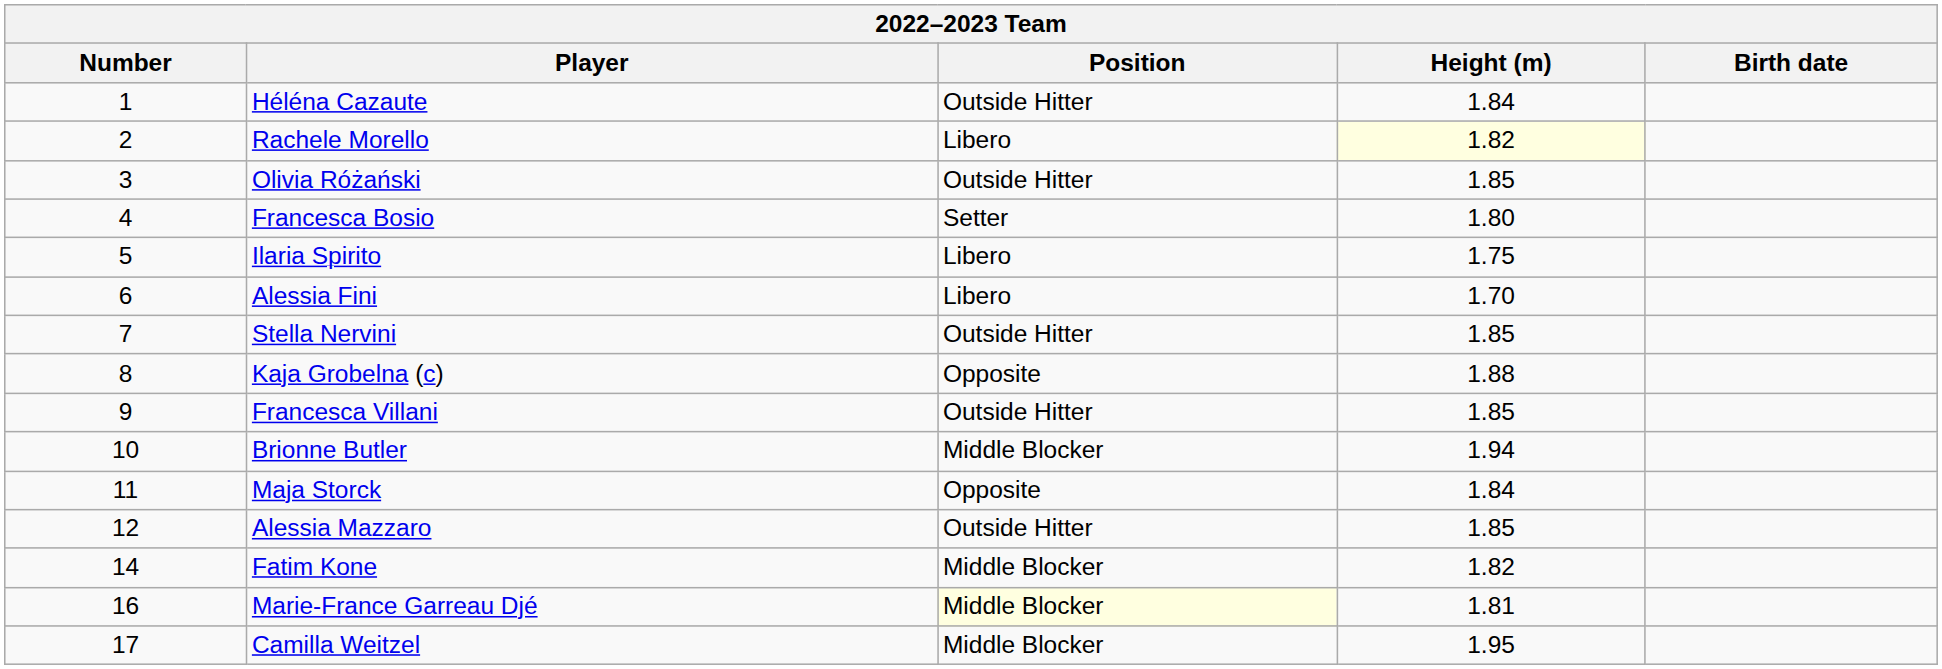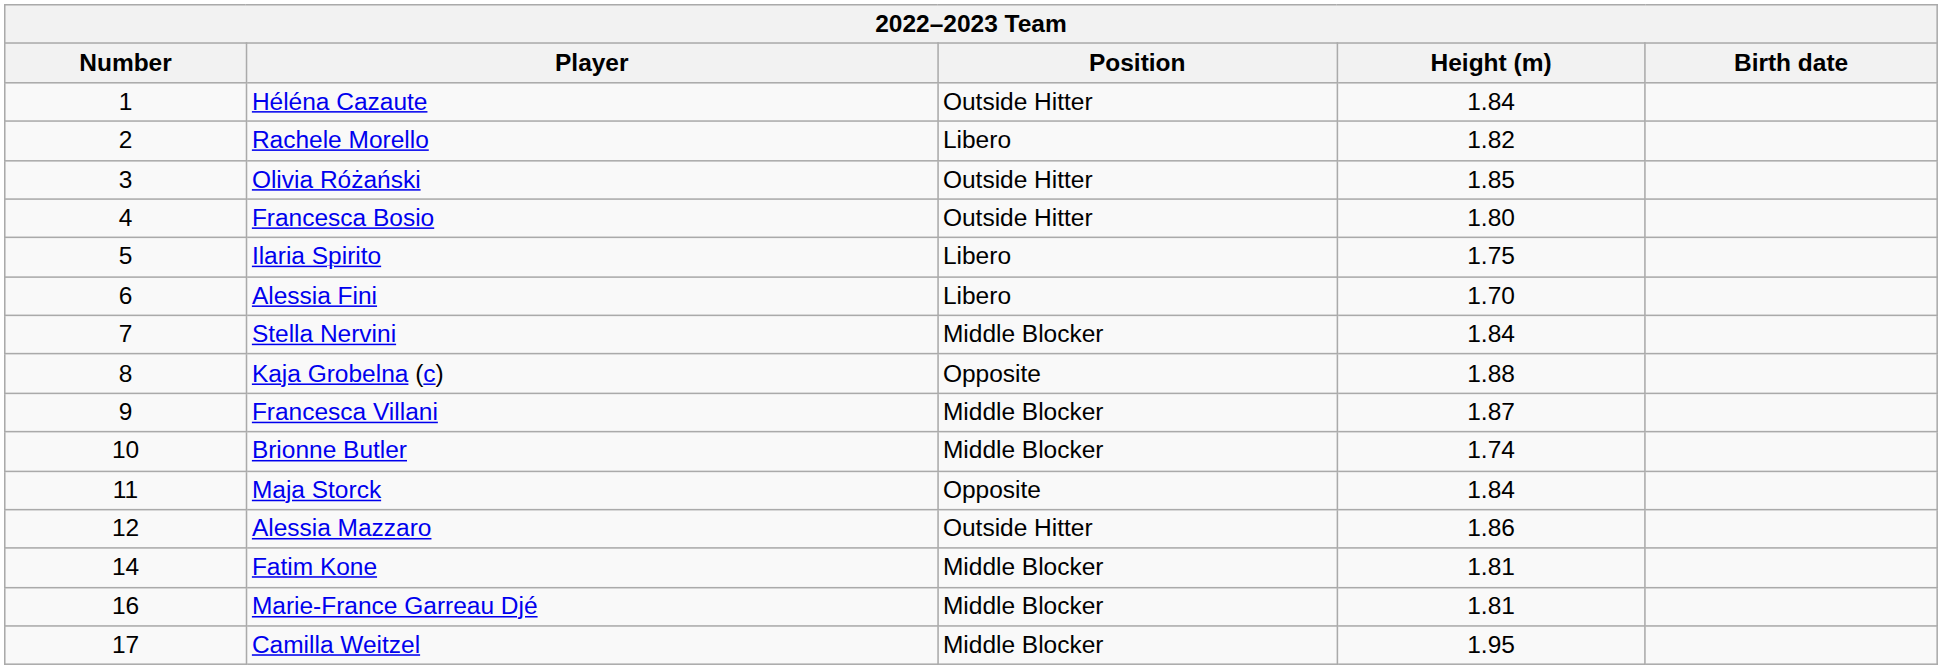 <table class="wikitable collapsible collapsed" style="width:100%;">
 <tr>
 <th colspan=5><strong>2022–2023 Team</strong></th>
 </tr>
 <tr>
 <th>Number</th>
 <th>Player</th>
 <th>Position</th>
 <th>Height (m)</th>
 <th>Birth date</th>
 </tr>
 <tr>
 <td align=center>1</td>
 <td> <a href='#'>Héléna Cazaute</a></td>
 <td>Outside Hitter</td>
 <td align=center>1.84</td>
 <td></td>
 </tr>
 <tr>
 <td align=center>2</td>
 <td> <a href='#'>Rachele Morello</a></td>
 <td>Libero</td>
-<td align=center style="background: lightyellow;">1.82</td>
+<td align=center>1.82</td>
 <td></td>
 </tr>
 <tr>
 <td align=center>3</td>
 <td> <a href='#'>Olivia Różański</a></td>
 <td>Outside Hitter</td>
 <td align=center>1.85</td>
 <td></td>
 </tr>
 <tr>
 <td align=center>4</td>
 <td> <a href='#'>Francesca Bosio</a></td>
-<td>Setter</td>
+<td>Outside Hitter</td>
 <td align=center>1.80</td>
 <td></td>
 </tr>
 <tr>
 <td align=center>5</td>
 <td> <a href='#'>Ilaria Spirito</a></td>
 <td>Libero</td>
 <td align=center>1.75</td>
 <td></td>
 </tr>
 <tr>
 <td align=center>6</td>
 <td> <a href='#'>Alessia Fini</a></td>
 <td>Libero</td>
 <td align=center>1.70</td>
 <td></td>
 </tr>
 <tr>
 <td align=center>7</td>
 <td> <a href='#'>Stella Nervini</a></td>
-<td>Outside Hitter</td>
-<td align=center>1.85</td>
+<td>Middle Blocker</td>
+<td align=center>1.84</td>
 <td></td>
 </tr>
 <tr>
 <td align=center>8</td>
 <td> <a href='#'>Kaja Grobelna</a> (<a href='#'>c</a>)</td>
 <td>Opposite</td>
 <td align=center>1.88</td>
 <td></td>
 </tr>
 <tr>
 <td align=center>9</td>
 <td> <a href='#'>Francesca Villani</a></td>
-<td>Outside Hitter</td>
-<td align=center>1.85</td>
+<td>Middle Blocker</td>
+<td align=center>1.87</td>
 <td></td>
 </tr>
 <tr>
 <td align=center>10</td>
 <td> <a href='#'>Brionne Butler</a></td>
 <td>Middle Blocker</td>
-<td align=center>1.94</td>
+<td align=center>1.74</td>
 <td></td>
 </tr>
 <tr>
 <td align=center>11</td>
 <td> <a href='#'>Maja Storck</a></td>
 <td>Opposite</td>
 <td align=center>1.84</td>
 <td></td>
 </tr>
 <tr>
 <td align=center>12</td>
 <td> <a href='#'>Alessia Mazzaro</a></td>
 <td>Outside Hitter</td>
-<td align=center>1.85</td>
+<td align=center>1.86</td>
 <td></td>
 </tr>
 <tr>
 <td align=center>14</td>
 <td> <a href='#'>Fatim Kone</a></td>
 <td>Middle Blocker</td>
-<td align=center>1.82</td>
+<td align=center>1.81</td>
 <td></td>
 </tr>
 <tr>
 <td align=center>16</td>
 <td> <a href='#'>Marie-France Garreau Djé</a></td>
-<td style="background: lightyellow;">Middle Blocker</td>
+<td>Middle Blocker</td>
 <td align=center>1.81</td>
 <td></td>
 </tr>
 <tr>
 <td align=center>17</td>
 <td> <a href='#'>Camilla Weitzel</a></td>
 <td>Middle Blocker</td>
 <td align=center>1.95</td>
 <td></td>
 </tr>
 </table>
